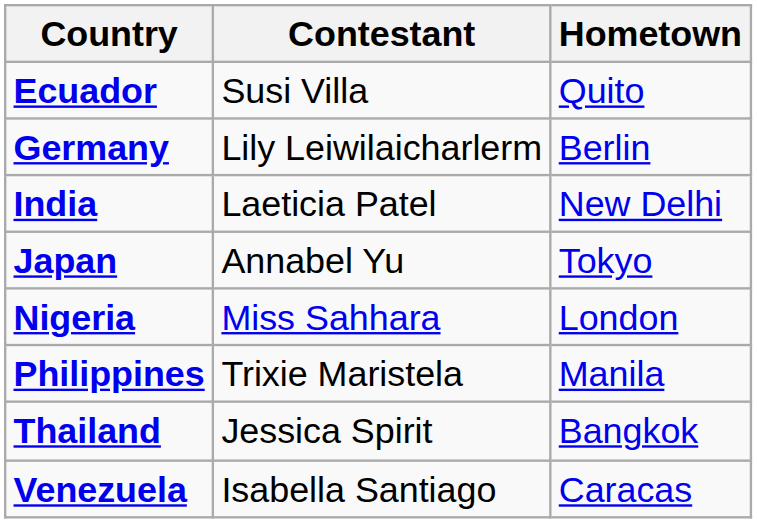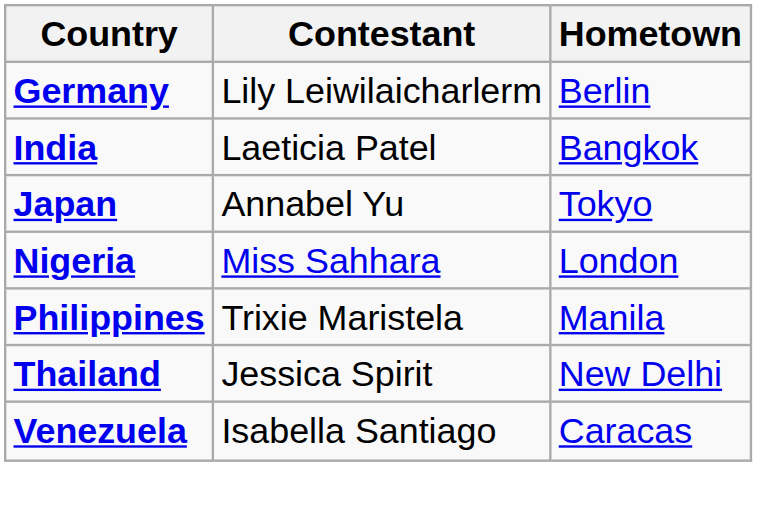 <table class="wikitable sortable" style="font-size: 95%;">
 <tr>
 <th>Country</th>
 <th>Contestant</th>
 <th>Hometown</th>
-</tr>
-<tr>
-<td><strong> <a href='#'>Ecuador</a></strong></td>
-<td Susi Villa>Susi Villa</td>
-<td><a href='#'>Quito</a></td>
 </tr>
 <tr>
 <td><strong> <a href='#'>Germany</a></strong></td>
 <td Lily Leiwilaicharlerm>Lily Leiwilaicharlerm</td>
 <td><a href='#'>Berlin</a></td>
 </tr>
 <tr>
 <td><strong> <a href='#'>India</a></strong></td>
 <td Laeticia Patel>Laeticia Patel</td>
-<td><a href='#'>New Delhi</a></td>
+<td><a href='#'>Bangkok</a></td>
 </tr>
 <tr>
 <td><strong> <a href='#'>Japan</a></strong></td>
 <td Annabel Yu>Annabel Yu</td>
 <td><a href='#'>Tokyo</a></td>
 </tr>
 <tr>
 <td><strong> <a href='#'>Nigeria</a></strong></td>
 <td Miss Sahhara><a href='#'>Miss Sahhara</a></td>
 <td><a href='#'>London</a></td>
 </tr>
 <tr>
 <td><strong> <a href='#'>Philippines</a></strong></td>
 <td Trixie Maristela>Trixie Maristela</td>
 <td><a href='#'>Manila</a></td>
 </tr>
 <tr>
 <td><strong> <a href='#'>Thailand</a></strong></td>
 <td Jessica Spirit>Jessica Spirit</td>
-<td><a href='#'>Bangkok</a></td>
+<td><a href='#'>New Delhi</a></td>
 </tr>
 <tr>
 <td><strong> <a href='#'>Venezuela</a></strong></td>
 <td Isabella Santiago>Isabella Santiago</td>
 <td><a href='#'>Caracas</a></td>
 </tr>
 </table>
